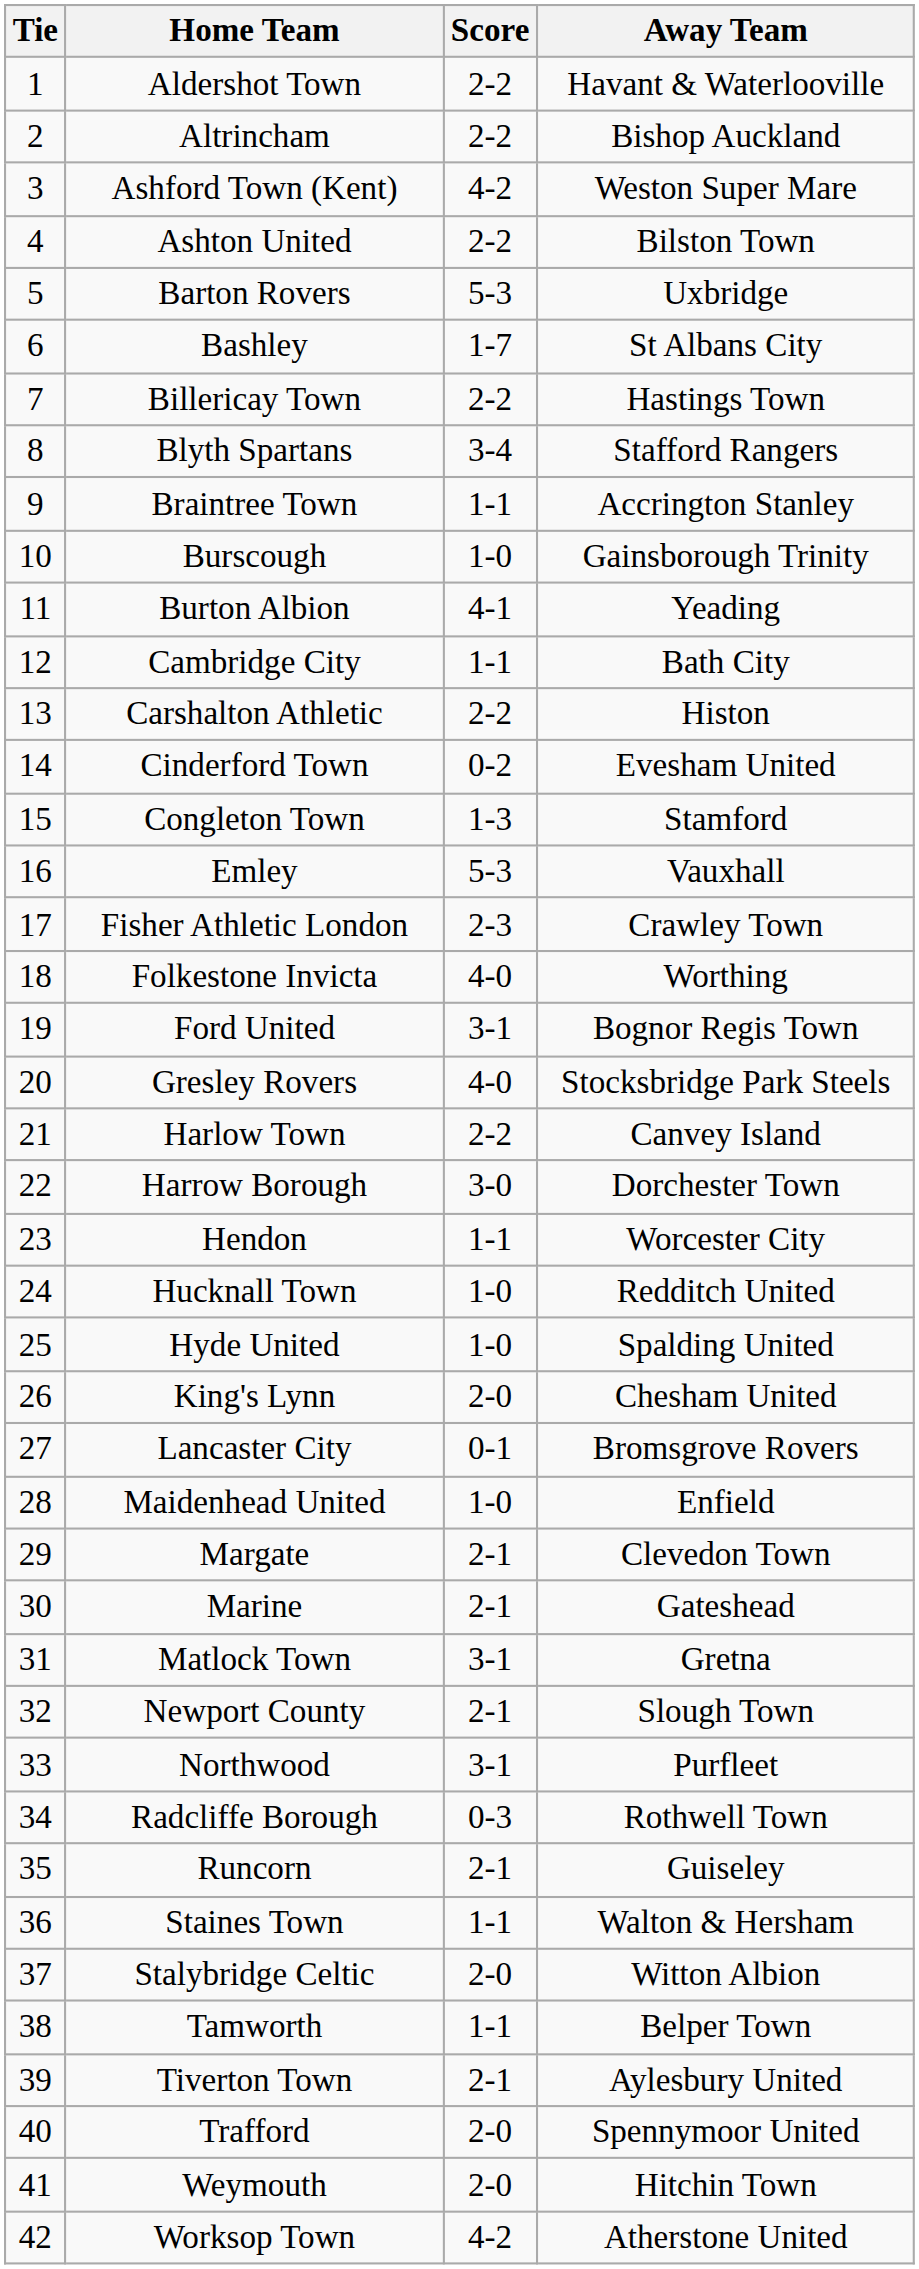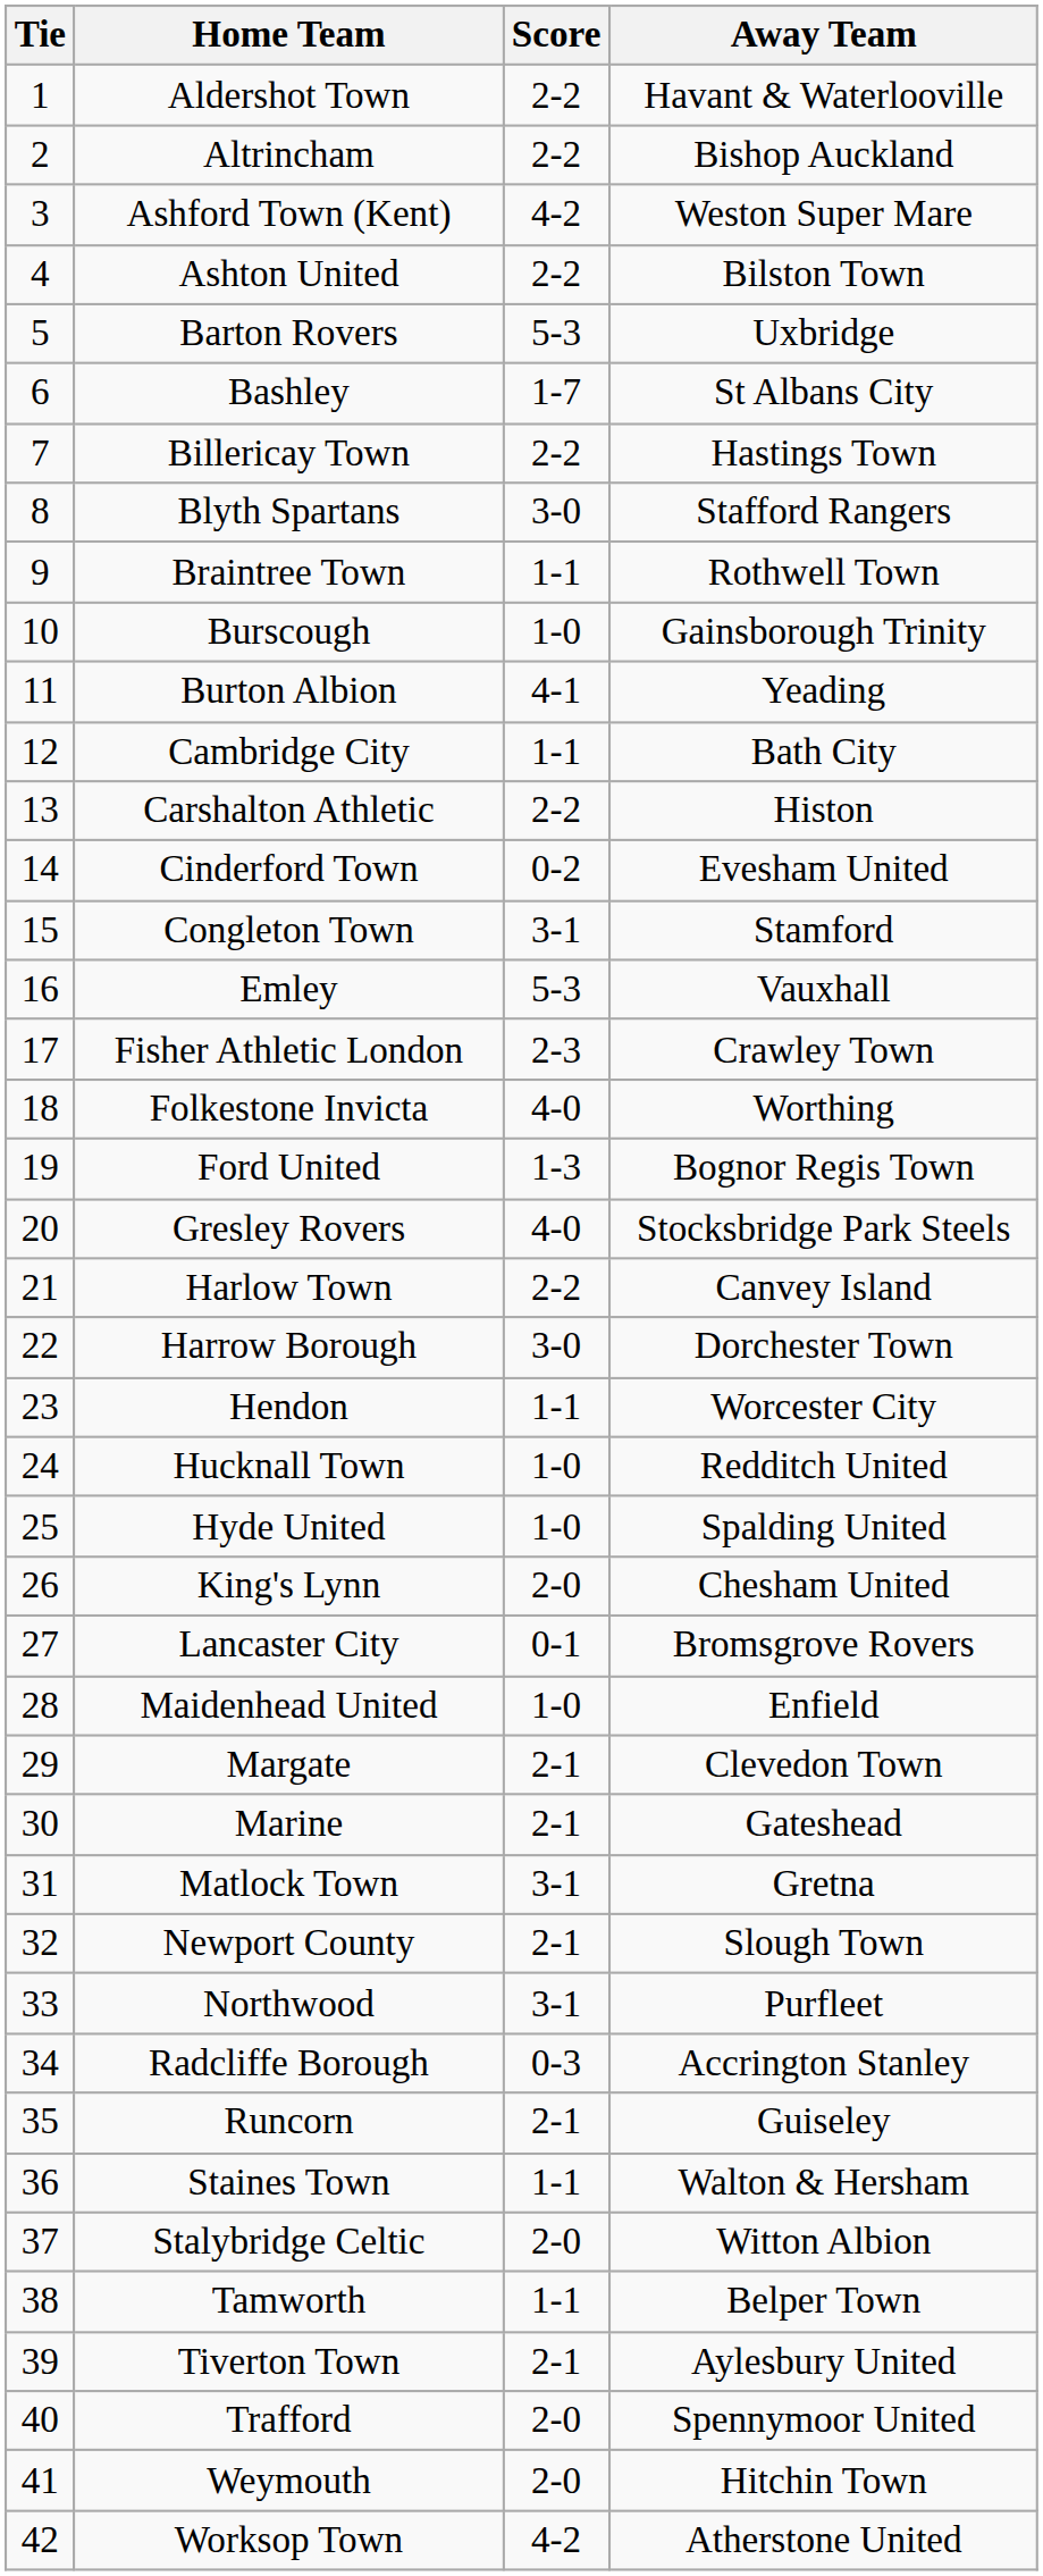 <table class="wikitable" style="text-align:center;">
 <tr>
 <th width=20>Tie</th>
 <th width=175>Home Team</th>
 <th width=20>Score</th>
 <th width=175>Away Team</th>
 </tr>
 <tr>
 <td>1</td>
 <td>Aldershot Town</td>
 <td>2-2</td>
 <td>Havant & Waterlooville</td>
 </tr>
 <tr>
 <td>2</td>
 <td>Altrincham</td>
 <td>2-2</td>
 <td>Bishop Auckland</td>
 </tr>
 <tr>
 <td>3</td>
 <td>Ashford Town (Kent)</td>
 <td>4-2</td>
 <td>Weston Super Mare</td>
 </tr>
 <tr>
 <td>4</td>
 <td>Ashton United</td>
 <td>2-2</td>
 <td>Bilston Town</td>
 </tr>
 <tr>
 <td>5</td>
 <td>Barton Rovers</td>
 <td>5-3</td>
 <td>Uxbridge</td>
 </tr>
 <tr>
 <td>6</td>
 <td>Bashley</td>
 <td>1-7</td>
 <td>St Albans City</td>
 </tr>
 <tr>
 <td>7</td>
 <td>Billericay Town</td>
 <td>2-2</td>
 <td>Hastings Town</td>
 </tr>
 <tr>
 <td>8</td>
 <td>Blyth Spartans</td>
-<td>3-4</td>
+<td>3-0</td>
 <td>Stafford Rangers</td>
 </tr>
 <tr>
 <td>9</td>
 <td>Braintree Town</td>
 <td>1-1</td>
-<td>Accrington Stanley</td>
+<td>Rothwell Town</td>
 </tr>
 <tr>
 <td>10</td>
 <td>Burscough</td>
 <td>1-0</td>
 <td>Gainsborough Trinity</td>
 </tr>
 <tr>
 <td>11</td>
 <td>Burton Albion</td>
 <td>4-1</td>
 <td>Yeading</td>
 </tr>
 <tr>
 <td>12</td>
 <td>Cambridge City</td>
 <td>1-1</td>
 <td>Bath City</td>
 </tr>
 <tr>
 <td>13</td>
 <td>Carshalton Athletic</td>
 <td>2-2</td>
 <td>Histon</td>
 </tr>
 <tr>
 <td>14</td>
 <td>Cinderford Town</td>
 <td>0-2</td>
 <td>Evesham United</td>
 </tr>
 <tr>
 <td>15</td>
 <td>Congleton Town</td>
-<td>1-3</td>
+<td>3-1</td>
 <td>Stamford</td>
 </tr>
 <tr>
 <td>16</td>
 <td>Emley</td>
 <td>5-3</td>
 <td>Vauxhall</td>
 </tr>
 <tr>
 <td>17</td>
 <td>Fisher Athletic London</td>
 <td>2-3</td>
 <td>Crawley Town</td>
 </tr>
 <tr>
 <td>18</td>
 <td>Folkestone Invicta</td>
 <td>4-0</td>
 <td>Worthing</td>
 </tr>
 <tr>
 <td>19</td>
 <td>Ford United</td>
-<td>3-1</td>
+<td>1-3</td>
 <td>Bognor Regis Town</td>
 </tr>
 <tr>
 <td>20</td>
 <td>Gresley Rovers</td>
 <td>4-0</td>
 <td>Stocksbridge Park Steels</td>
 </tr>
 <tr>
 <td>21</td>
 <td>Harlow Town</td>
 <td>2-2</td>
 <td>Canvey Island</td>
 </tr>
 <tr>
 <td>22</td>
 <td>Harrow Borough</td>
 <td>3-0</td>
 <td>Dorchester Town</td>
 </tr>
 <tr>
 <td>23</td>
 <td>Hendon</td>
 <td>1-1</td>
 <td>Worcester City</td>
 </tr>
 <tr>
 <td>24</td>
 <td>Hucknall Town</td>
 <td>1-0</td>
 <td>Redditch United</td>
 </tr>
 <tr>
 <td>25</td>
 <td>Hyde United</td>
 <td>1-0</td>
 <td>Spalding United</td>
 </tr>
 <tr>
 <td>26</td>
 <td>King's Lynn</td>
 <td>2-0</td>
 <td>Chesham United</td>
 </tr>
 <tr>
 <td>27</td>
 <td>Lancaster City</td>
 <td>0-1</td>
 <td>Bromsgrove Rovers</td>
 </tr>
 <tr>
 <td>28</td>
 <td>Maidenhead United</td>
 <td>1-0</td>
 <td>Enfield</td>
 </tr>
 <tr>
 <td>29</td>
 <td>Margate</td>
 <td>2-1</td>
 <td>Clevedon Town</td>
 </tr>
 <tr>
 <td>30</td>
 <td>Marine</td>
 <td>2-1</td>
 <td>Gateshead</td>
 </tr>
 <tr>
 <td>31</td>
 <td>Matlock Town</td>
 <td>3-1</td>
 <td>Gretna</td>
 </tr>
 <tr>
 <td>32</td>
 <td>Newport County</td>
 <td>2-1</td>
 <td>Slough Town</td>
 </tr>
 <tr>
 <td>33</td>
 <td>Northwood</td>
 <td>3-1</td>
 <td>Purfleet</td>
 </tr>
 <tr>
 <td>34</td>
 <td>Radcliffe Borough</td>
 <td>0-3</td>
-<td>Rothwell Town</td>
+<td>Accrington Stanley</td>
 </tr>
 <tr>
 <td>35</td>
 <td>Runcorn</td>
 <td>2-1</td>
 <td>Guiseley</td>
 </tr>
 <tr>
 <td>36</td>
 <td>Staines Town</td>
 <td>1-1</td>
 <td>Walton & Hersham</td>
 </tr>
 <tr>
 <td>37</td>
 <td>Stalybridge Celtic</td>
 <td>2-0</td>
 <td>Witton Albion</td>
 </tr>
 <tr>
 <td>38</td>
 <td>Tamworth</td>
 <td>1-1</td>
 <td>Belper Town</td>
 </tr>
 <tr>
 <td>39</td>
 <td>Tiverton Town</td>
 <td>2-1</td>
 <td>Aylesbury United</td>
 </tr>
 <tr>
 <td>40</td>
 <td>Trafford</td>
 <td>2-0</td>
 <td>Spennymoor United</td>
 </tr>
 <tr>
 <td>41</td>
 <td>Weymouth</td>
 <td>2-0</td>
 <td>Hitchin Town</td>
 </tr>
 <tr>
 <td>42</td>
 <td>Worksop Town</td>
 <td>4-2</td>
 <td>Atherstone United</td>
 </tr>
 </table>
